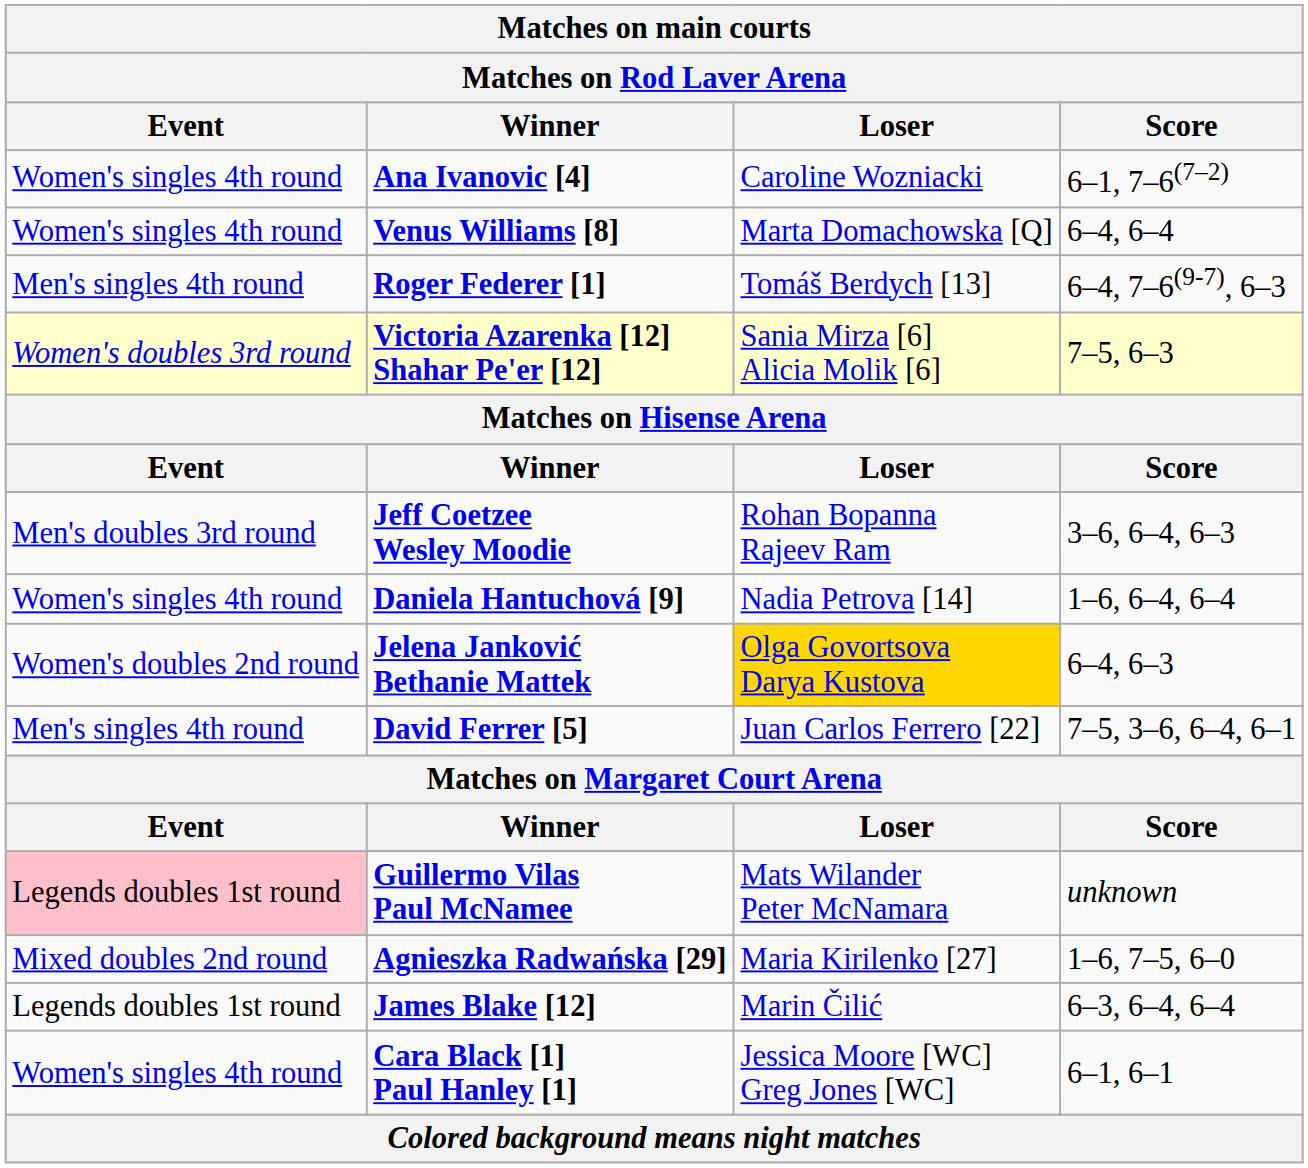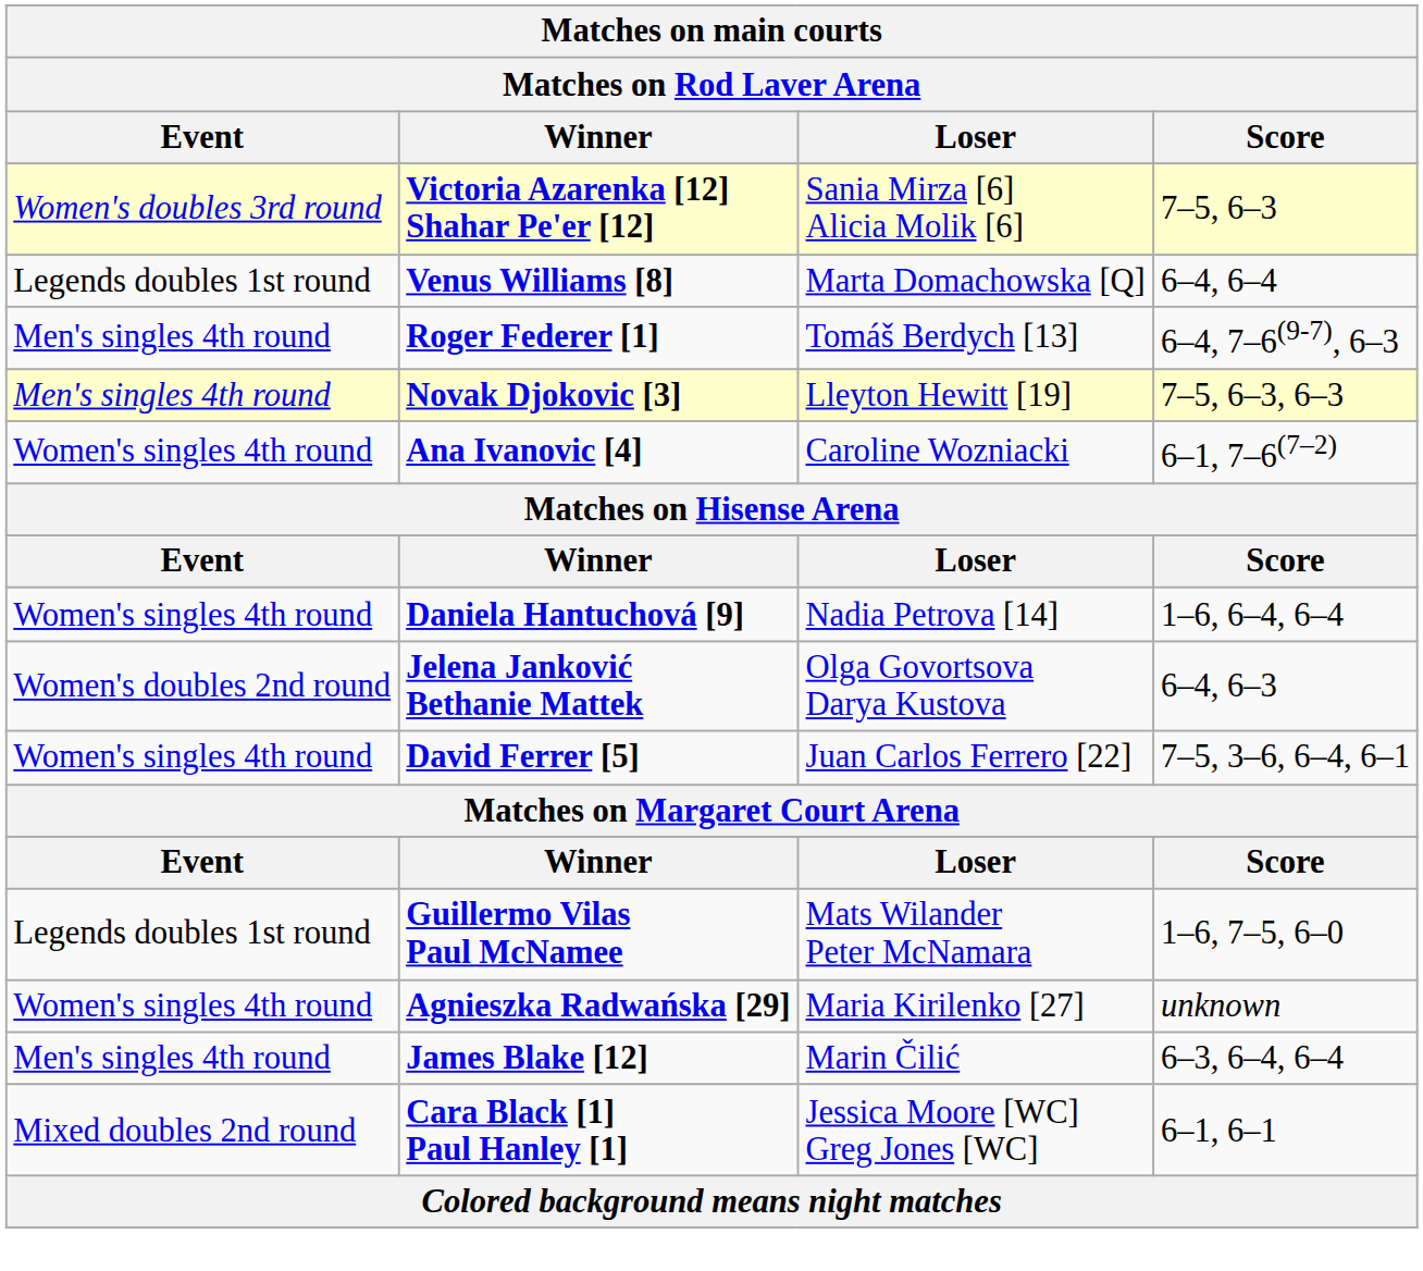 <table class="wikitable collapsible uncollapsed" style="margin:auto;">
 <tr>
 <th colspan=4 style="white-space:nowrap;">Matches on main courts</th>
 </tr>
 <tr>
 <th colspan=4>Matches on <a href='#'>Rod Laver Arena</a></th>
 </tr>
 <tr>
 <th>Event</th>
 <th>Winner</th>
 <th>Loser</th>
 <th>Score</th>
 </tr>
-<tr>
-<td><a href='#'>Women's singles 4th round</a></td>
-<td> <strong><a href='#'>Ana Ivanovic</a> [4]</strong></td>
-<td> <a href='#'>Caroline Wozniacki</a></td>
-<td>6–1, 7–6<sup>(7–2)</sup></td>
+<tr bgcolor="#FFFFCC">
+<td><em><a href='#'>Women's doubles 3rd round</a></em></td>
+<td> <strong><a href='#'>Victoria Azarenka</a> [12] <br>  <a href='#'>Shahar Pe'er</a> [12]</strong></td>
+<td> <a href='#'>Sania Mirza</a> [6] <br>  <a href='#'>Alicia Molik</a> [6]</td>
+<td>7–5, 6–3</td>
 </tr>
 <tr>
-<td><a href='#'>Women's singles 4th round</a></td>
+<td>Legends doubles 1st round</td>
 <td> <strong><a href='#'>Venus Williams</a> [8]</strong></td>
 <td> <a href='#'>Marta Domachowska</a> [Q]</td>
 <td>6–4, 6–4</td>
 </tr>
 <tr>
 <td><a href='#'>Men's singles 4th round</a></td>
 <td> <strong><a href='#'>Roger Federer</a> [1]</strong></td>
 <td> <a href='#'>Tomáš Berdych</a> [13]</td>
 <td>6–4, 7–6<sup>(9-7)</sup>, 6–3</td>
 </tr>
 <tr bgcolor="#FFFFCC">
-<td><em><a href='#'>Women's doubles 3rd round</a></em></td>
-<td> <strong><a href='#'>Victoria Azarenka</a> [12] <br>  <a href='#'>Shahar Pe'er</a> [12]</strong></td>
-<td> <a href='#'>Sania Mirza</a> [6] <br>  <a href='#'>Alicia Molik</a> [6]</td>
-<td>7–5, 6–3</td>
+<td><em><a href='#'>Men's singles 4th round</a></em></td>
+<td> <strong><a href='#'>Novak Djokovic</a> [3]</strong></td>
+<td> <a href='#'>Lleyton Hewitt</a> [19]</td>
+<td>7–5, 6–3, 6–3</td>
+</tr>
+<tr>
+<td><a href='#'>Women's singles 4th round</a></td>
+<td> <strong><a href='#'>Ana Ivanovic</a> [4]</strong></td>
+<td> <a href='#'>Caroline Wozniacki</a></td>
+<td>6–1, 7–6<sup>(7–2)</sup></td>
 </tr>
 <tr>
 <th colspan=4>Matches on <a href='#'>Hisense Arena</a></th>
 </tr>
 <tr>
 <th>Event</th>
 <th>Winner</th>
 <th>Loser</th>
 <th>Score</th>
 </tr>
 <tr>
-<td><a href='#'>Men's doubles 3rd round</a></td>
-<td> <strong><a href='#'>Jeff Coetzee</a> <br>  <a href='#'>Wesley Moodie</a></strong></td>
-<td> <a href='#'>Rohan Bopanna</a> <br>  <a href='#'>Rajeev Ram</a></td>
-<td>3–6, 6–4, 6–3</td>
-</tr>
-<tr>
 <td><a href='#'>Women's singles 4th round</a></td>
 <td> <strong><a href='#'>Daniela Hantuchová</a> [9]</strong></td>
 <td> <a href='#'>Nadia Petrova</a> [14]</td>
 <td>1–6, 6–4, 6–4</td>
 </tr>
 <tr>
 <td><a href='#'>Women's doubles 2nd round</a></td>
 <td> <strong><a href='#'>Jelena Janković</a> <br>  <a href='#'>Bethanie Mattek</a></strong></td>
-<td style="background: gold;"> <a href='#'>Olga Govortsova</a> <br>  <a href='#'>Darya Kustova</a></td>
+<td> <a href='#'>Olga Govortsova</a> <br>  <a href='#'>Darya Kustova</a></td>
 <td>6–4, 6–3</td>
 </tr>
 <tr>
-<td><a href='#'>Men's singles 4th round</a></td>
+<td><a href='#'>Women's singles 4th round</a></td>
 <td> <strong><a href='#'>David Ferrer</a> [5]</strong></td>
 <td> <a href='#'>Juan Carlos Ferrero</a> [22]</td>
 <td>7–5, 3–6, 6–4, 6–1</td>
 </tr>
 <tr>
 <th colspan=4>Matches on <a href='#'>Margaret Court Arena</a></th>
 </tr>
 <tr>
 <th>Event</th>
 <th>Winner</th>
 <th>Loser</th>
 <th>Score</th>
 </tr>
 <tr>
-<td style="background: pink;">Legends doubles 1st round</td>
+<td>Legends doubles 1st round</td>
 <td> <strong><a href='#'>Guillermo Vilas</a> <br>  <a href='#'>Paul McNamee</a></strong></td>
 <td> <a href='#'>Mats Wilander</a> <br>  <a href='#'>Peter McNamara</a></td>
+<td>1–6, 7–5, 6–0</td>
+</tr>
+<tr>
+<td><a href='#'>Women's singles 4th round</a></td>
+<td> <strong><a href='#'>Agnieszka Radwańska</a> [29]</strong></td>
+<td> <a href='#'>Maria Kirilenko</a> [27]</td>
 <td><em>unknown</em></td>
 </tr>
 <tr>
-<td><a href='#'>Mixed doubles 2nd round</a></td>
-<td> <strong><a href='#'>Agnieszka Radwańska</a> [29]</strong></td>
-<td> <a href='#'>Maria Kirilenko</a> [27]</td>
-<td>1–6, 7–5, 6–0</td>
-</tr>
-<tr>
-<td>Legends doubles 1st round</td>
+<td><a href='#'>Men's singles 4th round</a></td>
 <td> <strong><a href='#'>James Blake</a> [12]</strong></td>
 <td> <a href='#'>Marin Čilić</a></td>
 <td>6–3, 6–4, 6–4</td>
 </tr>
 <tr>
-<td><a href='#'>Women's singles 4th round</a></td>
+<td><a href='#'>Mixed doubles 2nd round</a></td>
 <td> <strong><a href='#'>Cara Black</a> [1] <br>  <a href='#'>Paul Hanley</a> [1]</strong></td>
 <td> <a href='#'>Jessica Moore</a> [WC] <br>  <a href='#'>Greg Jones</a> [WC]</td>
 <td>6–1, 6–1</td>
 </tr>
 <tr>
 <th colspan=4><em>Colored background means night matches</em></th>
 </tr>
 </table>
